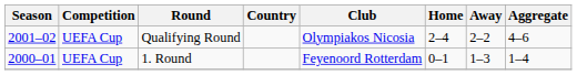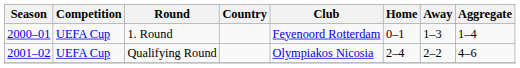 <table class="wikitable">
 <tr>
 <th>Season</th>
 <th>Competition</th>
 <th>Round</th>
 <th>Country</th>
 <th>Club</th>
 <th>Home</th>
 <th>Away</th>
 <th>Aggregate</th>
 </tr>
 <tr>
+<td><a href='#'>2000–01</a></td>
+<td><a href='#'>UEFA Cup</a></td>
+<td>1. Round</td>
+<td></td>
+<td><a href='#'>Feyenoord Rotterdam</a></td>
+<td>0–1</td>
+<td>1–3</td>
+<td>1–4</td>
+</tr>
+<tr>
 <td><a href='#'>2001–02</a></td>
 <td><a href='#'>UEFA Cup</a></td>
 <td>Qualifying Round</td>
 <td></td>
 <td><a href='#'>Olympiakos Nicosia</a></td>
 <td>2–4</td>
 <td>2–2</td>
 <td>4–6</td>
 </tr>
 <tr>
-<td><a href='#'>2000–01</a></td>
-<td><a href='#'>UEFA Cup</a></td>
-<td>1. Round</td>
-<td></td>
-<td><a href='#'>Feyenoord Rotterdam</a></td>
-<td>0–1</td>
-<td>1–3</td>
-<td>1–4</td>
-</tr>
-<tr>
 </tr>
 </table>
